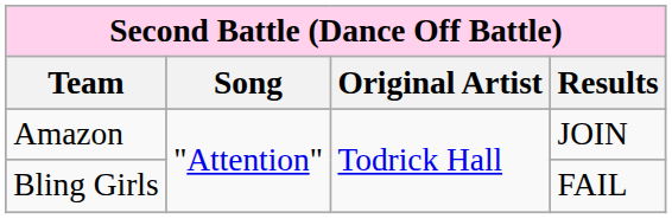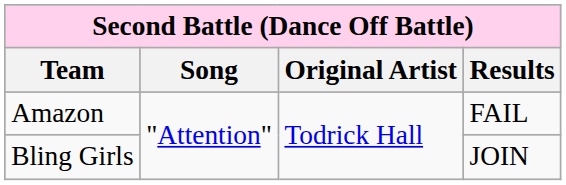 <table class="wikitable mw-collapsible mw-collapsed"  style="text-align:center font-size:90%">
 <tr>
 <th style="background:#FFD1ED"; colspan="4">Second Battle (Dance Off Battle)</th>
 </tr>
 <tr style="background:#f2f2f2;">
 <th scope="col">Team</th>
 <th scope="col">Song</th>
 <th scope="col">Original Artist</th>
 <th scope="col">Results</th>
 </tr>
 <tr>
 <td>Amazon</td>
 <td rowspan="2">"<a href='#'>Attention</a>"</td>
 <td rowspan="2"><a href='#'>Todrick Hall</a></td>
-<td>JOIN</td>
+<td>FAIL</td>
 </tr>
 <tr>
 <td>Bling Girls</td>
-<td>FAIL</td>
+<td>JOIN</td>
 </tr>
 </table>
